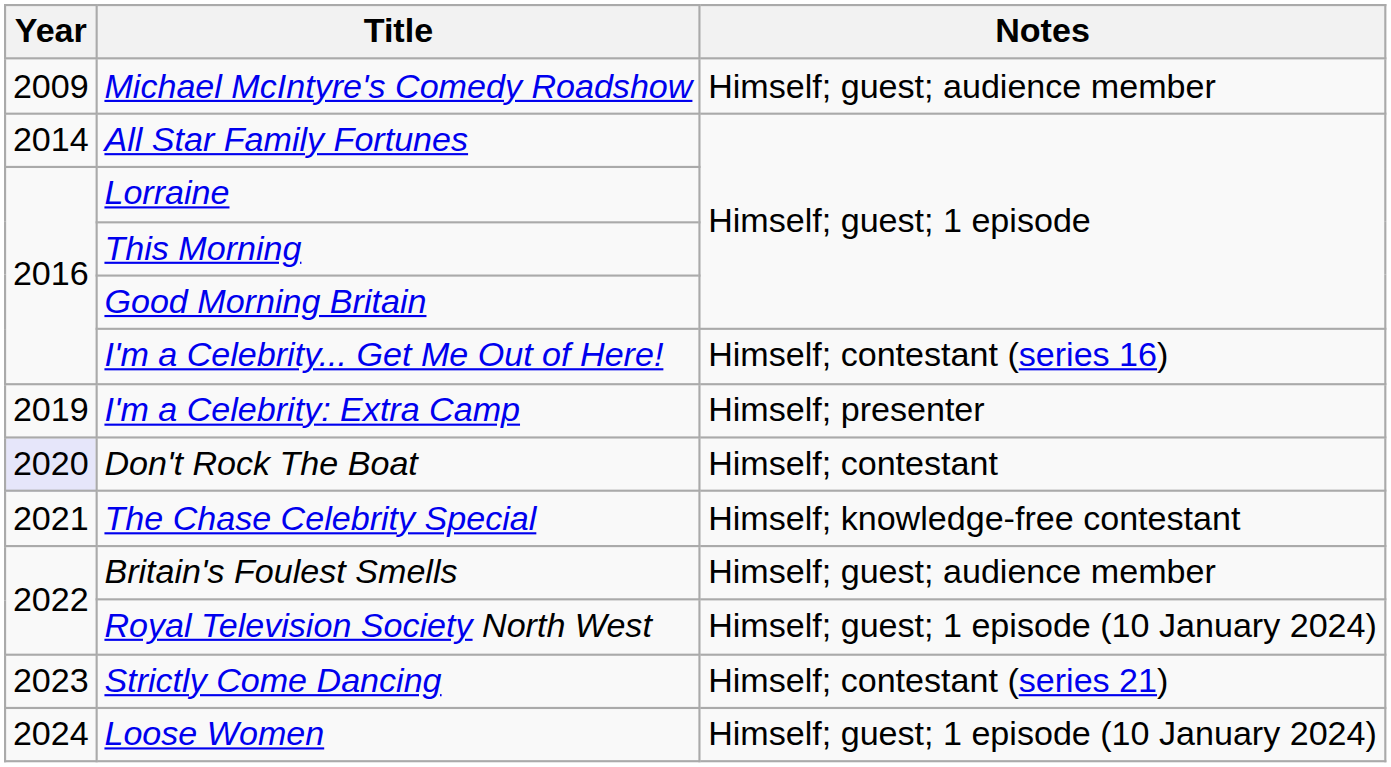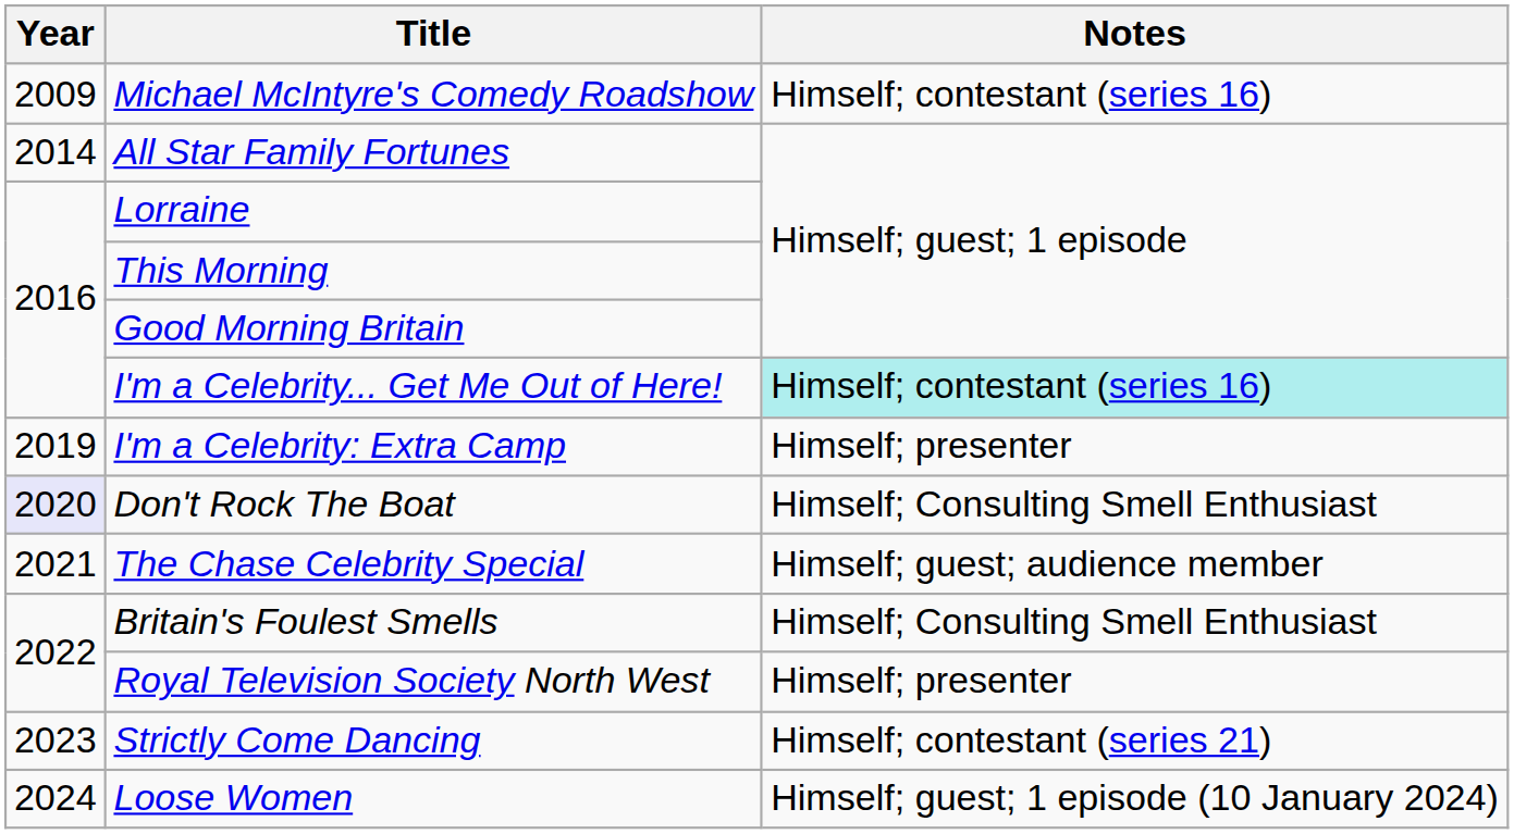 <table class="wikitable">
 <tr>
 <th scope="col">Year</th>
 <th scope="col">Title</th>
 <th scope="col">Notes</th>
 </tr>
 <tr>
 <td>2009</td>
 <td><em><a href='#'>Michael McIntyre's Comedy Roadshow</a></em></td>
-<td>Himself; guest; audience member</td>
+<td>Himself; contestant (<a href='#'>series 16</a>)</td>
 </tr>
 <tr>
 <td>2014</td>
 <td><em><a href='#'>All Star Family Fortunes</a></em></td>
 <td rowspan="4">Himself; guest; 1 episode</td>
 </tr>
 <tr>
 <td rowspan="4">2016</td>
 <td><em><a href='#'>Lorraine</a></em></td>
 </tr>
 <tr>
 <td><em><a href='#'>This Morning</a></em></td>
 </tr>
 <tr>
 <td><em><a href='#'>Good Morning Britain</a></em></td>
 </tr>
 <tr>
 <td><em><a href='#'>I'm a Celebrity... Get Me Out of Here!</a></em></td>
-<td>Himself; contestant (<a href='#'>series 16</a>)</td>
+<td style="background: paleturquoise;">Himself; contestant (<a href='#'>series 16</a>)</td>
 </tr>
 <tr>
 <td>2019</td>
 <td><em><a href='#'>I'm a Celebrity: Extra Camp</a></em></td>
 <td>Himself; presenter</td>
 </tr>
 <tr>
 <td style="background: lavender;">2020</td>
 <td><em>Don't Rock The Boat</em></td>
-<td>Himself; contestant</td>
+<td>Himself; Consulting Smell Enthusiast</td>
 </tr>
 <tr>
 <td>2021</td>
 <td><em><a href='#'>The Chase Celebrity Special</a></em></td>
-<td>Himself; knowledge-free contestant</td>
+<td>Himself; guest; audience member</td>
 </tr>
 <tr>
 <td rowspan="2">2022</td>
 <td><em>Britain's Foulest Smells</em></td>
-<td>Himself; guest; audience member</td>
+<td>Himself; Consulting Smell Enthusiast</td>
 </tr>
 <tr>
 <td><em><a href='#'>Royal Television Society</a> North West</em></td>
-<td>Himself; guest; 1 episode (10 January 2024)</td>
+<td>Himself; presenter</td>
 </tr>
 <tr>
 <td>2023</td>
 <td><em><a href='#'>Strictly Come Dancing</a></em></td>
 <td>Himself; contestant (<a href='#'>series 21</a>)</td>
 </tr>
 <tr>
 <td>2024</td>
 <td><em><a href='#'>Loose Women</a></em></td>
 <td>Himself; guest; 1 episode (10 January 2024)</td>
 </tr>
 </table>
